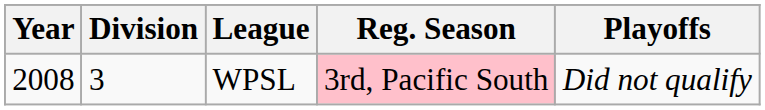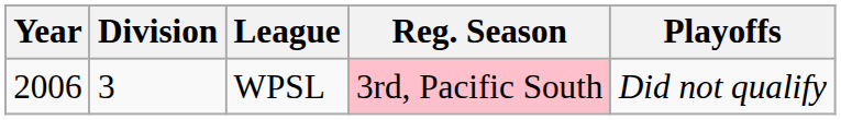 <table class="wikitable">
 <tr>
 <th>Year</th>
 <th>Division</th>
 <th>League</th>
 <th>Reg. Season</th>
 <th>Playoffs</th>
 </tr>
 <tr>
-<td>2008</td>
+<td>2006</td>
 <td>3</td>
 <td>WPSL</td>
 <td style="background: pink;">3rd, Pacific South</td>
 <td><em>Did not qualify</em></td>
 </tr>
 </table>
